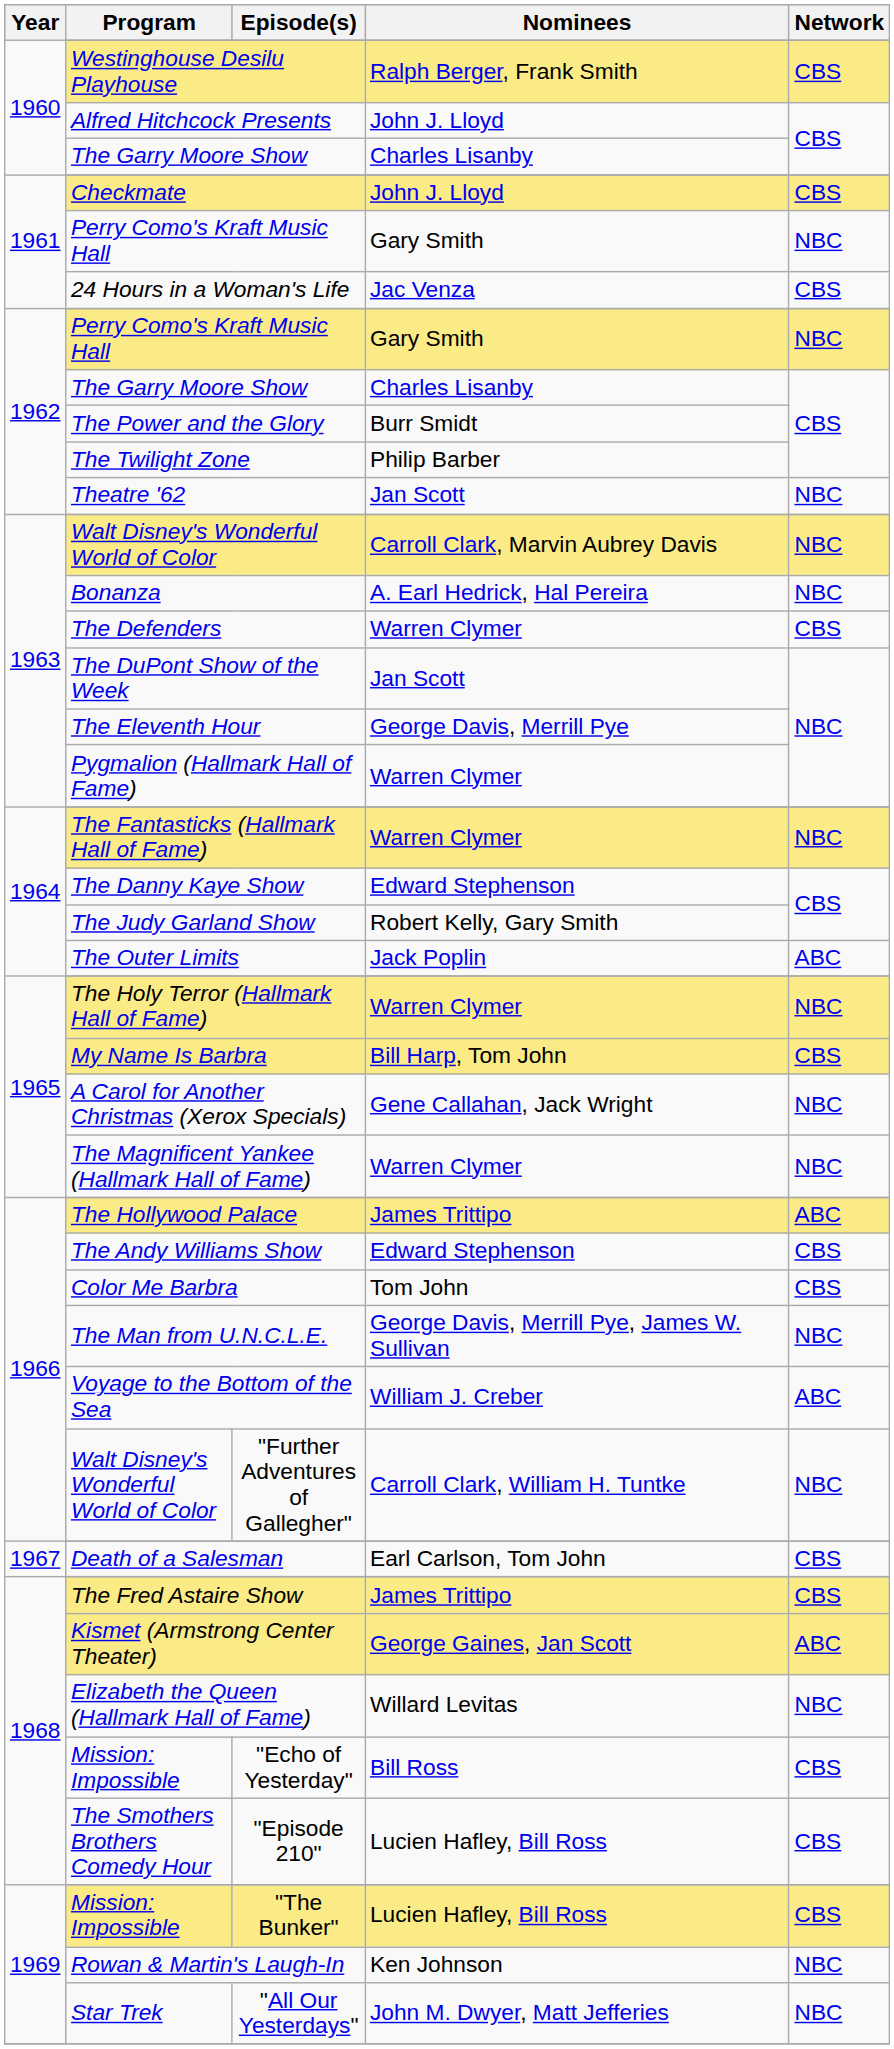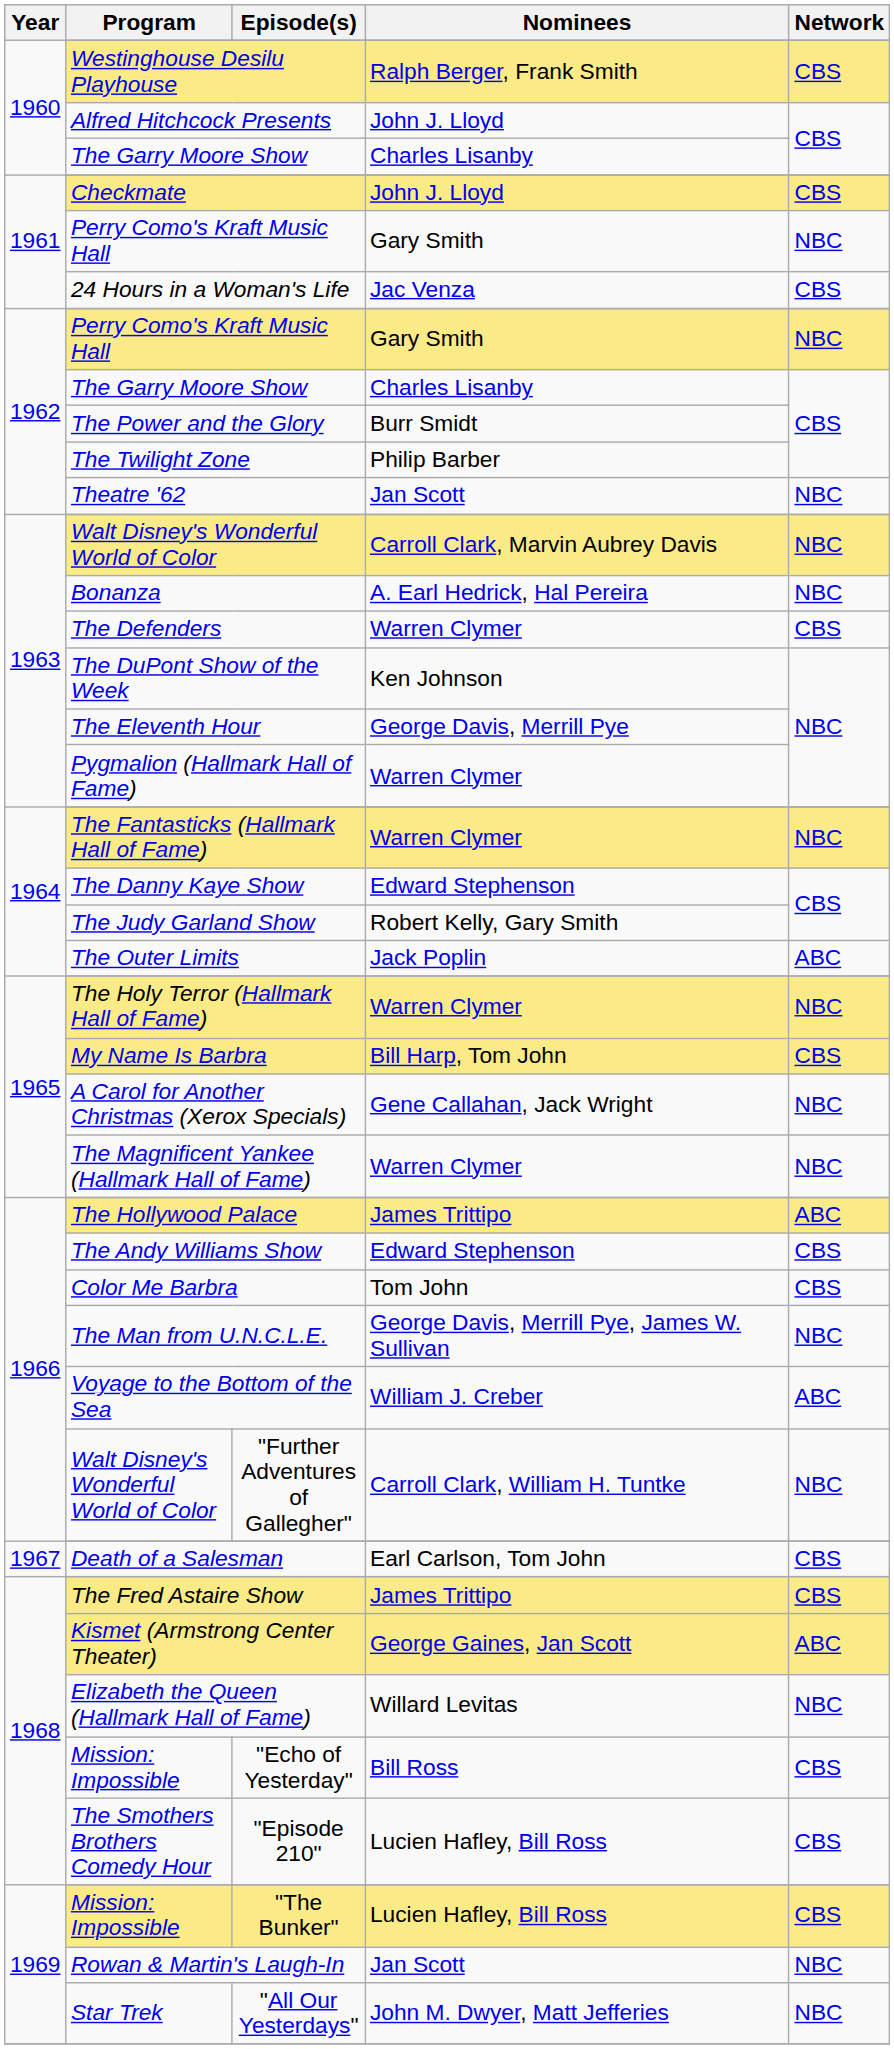 <table class="wikitable" style="width:100%">
 <tr bgcolor="#bebebe">
 <th width="5%">Year</th>
 <th width="20%">Program</th>
 <th width="15%">Episode(s)</th>
 <th width="55%">Nominees</th>
 <th width="5%">Network</th>
 </tr>
 <tr>
 <td rowspan=4 style="text-align:center"><a href='#'>1960</a><br></td>
 </tr>
 <tr style="background:#FAEB86">
 <td colspan=2><em><a href='#'>Westinghouse Desilu Playhouse</a></em></td>
 <td><a href='#'>Ralph Berger</a>, Frank Smith</td>
 <td><a href='#'>CBS</a></td>
 </tr>
 <tr>
 <td colspan=2><em><a href='#'>Alfred Hitchcock Presents</a></em></td>
 <td><a href='#'>John J. Lloyd</a></td>
 <td rowspan=2><a href='#'>CBS</a></td>
 </tr>
 <tr>
 <td colspan=2><em><a href='#'>The Garry Moore Show</a></em></td>
 <td><a href='#'>Charles Lisanby</a></td>
 </tr>
 <tr>
 <td rowspan=4 style="text-align:center"><a href='#'>1961</a><br></td>
 </tr>
 <tr style="background:#FAEB86">
 <td colspan=2><em><a href='#'>Checkmate</a></em></td>
 <td><a href='#'>John J. Lloyd</a></td>
 <td><a href='#'>CBS</a></td>
 </tr>
 <tr>
 <td colspan=2><em><a href='#'>Perry Como's Kraft Music Hall</a></em></td>
 <td>Gary Smith</td>
 <td><a href='#'>NBC</a></td>
 </tr>
 <tr>
 <td colspan=2><em>24 Hours in a Woman's Life</em></td>
 <td><a href='#'>Jac Venza</a></td>
 <td><a href='#'>CBS</a></td>
 </tr>
 <tr>
 <td rowspan=6 style="text-align:center"><a href='#'>1962</a><br></td>
 </tr>
 <tr style="background:#FAEB86">
 <td colspan=2><em><a href='#'>Perry Como's Kraft Music Hall</a></em></td>
 <td>Gary Smith</td>
 <td><a href='#'>NBC</a></td>
 </tr>
 <tr>
 <td colspan=2><em><a href='#'>The Garry Moore Show</a></em></td>
 <td><a href='#'>Charles Lisanby</a></td>
 <td rowspan=3><a href='#'>CBS</a></td>
 </tr>
 <tr>
 <td colspan=2><em><a href='#'>The Power and the Glory</a></em></td>
 <td>Burr Smidt</td>
 </tr>
 <tr>
 <td colspan=2><em><a href='#'>The Twilight Zone</a></em></td>
 <td>Philip Barber</td>
 </tr>
 <tr>
 <td colspan=2><em><a href='#'>Theatre '62</a></em></td>
 <td><a href='#'>Jan Scott</a></td>
 <td><a href='#'>NBC</a></td>
 </tr>
 <tr>
 <td rowspan=7 style="text-align:center"><a href='#'>1963</a><br></td>
 </tr>
 <tr style="background:#FAEB86">
 <td colspan=2><em><a href='#'>Walt Disney's Wonderful World of Color</a></em></td>
 <td><a href='#'>Carroll Clark</a>, Marvin Aubrey Davis</td>
 <td><a href='#'>NBC</a></td>
 </tr>
 <tr>
 <td colspan=2><em><a href='#'>Bonanza</a></em></td>
 <td><a href='#'>A. Earl Hedrick</a>, <a href='#'>Hal Pereira</a></td>
 <td><a href='#'>NBC</a></td>
 </tr>
 <tr>
 <td colspan=2><em><a href='#'>The Defenders</a></em></td>
 <td><a href='#'>Warren Clymer</a></td>
 <td><a href='#'>CBS</a></td>
 </tr>
 <tr>
 <td colspan=2><em><a href='#'>The DuPont Show of the Week</a></em></td>
-<td><a href='#'>Jan Scott</a></td>
+<td>Ken Johnson</td>
 <td rowspan=3><a href='#'>NBC</a></td>
 </tr>
 <tr>
 <td colspan=2><em><a href='#'>The Eleventh Hour</a></em></td>
 <td><a href='#'>George Davis</a>, <a href='#'>Merrill Pye</a></td>
 </tr>
 <tr>
 <td colspan=2><em><a href='#'>Pygmalion</a> (<a href='#'>Hallmark Hall of Fame</a>)</em></td>
 <td><a href='#'>Warren Clymer</a></td>
 </tr>
 <tr>
 <td rowspan=5 style="text-align:center"><a href='#'>1964</a><br></td>
 </tr>
 <tr style="background:#FAEB86">
 <td colspan=2><em><a href='#'>The Fantasticks</a> (<a href='#'>Hallmark Hall of Fame</a>)</em></td>
 <td><a href='#'>Warren Clymer</a></td>
 <td><a href='#'>NBC</a></td>
 </tr>
 <tr>
 <td colspan=2><em><a href='#'>The Danny Kaye Show</a></em></td>
 <td><a href='#'>Edward Stephenson</a></td>
 <td rowspan=2><a href='#'>CBS</a></td>
 </tr>
 <tr>
 <td colspan=2><em><a href='#'>The Judy Garland Show</a></em></td>
 <td>Robert Kelly, Gary Smith</td>
 </tr>
 <tr>
 <td colspan=2><em><a href='#'>The Outer Limits</a></em></td>
 <td><a href='#'>Jack Poplin</a></td>
 <td><a href='#'>ABC</a></td>
 </tr>
 <tr>
 <td rowspan=5 style="text-align:center"><a href='#'>1965</a><br></td>
 </tr>
 <tr style="background:#FAEB86">
 <td colspan=2><em>The Holy Terror (<a href='#'>Hallmark Hall of Fame</a>)</em></td>
 <td><a href='#'>Warren Clymer</a></td>
 <td><a href='#'>NBC</a></td>
 </tr>
 <tr style="background:#FAEB86">
 <td colspan=2><em><a href='#'>My Name Is Barbra</a></em></td>
 <td><a href='#'>Bill Harp</a>, Tom John</td>
 <td><a href='#'>CBS</a></td>
 </tr>
 <tr>
 <td colspan=2><em><a href='#'>A Carol for Another Christmas</a> (Xerox Specials)</em></td>
 <td><a href='#'>Gene Callahan</a>, Jack Wright</td>
 <td><a href='#'>NBC</a></td>
 </tr>
 <tr>
 <td colspan=2><em><a href='#'>The Magnificent Yankee</a> (<a href='#'>Hallmark Hall of Fame</a>)</em></td>
 <td><a href='#'>Warren Clymer</a></td>
 <td><a href='#'>NBC</a></td>
 </tr>
 <tr>
 <td rowspan=7 style="text-align:center"><a href='#'>1966</a><br></td>
 </tr>
 <tr style="background:#FAEB86">
 <td colspan=2><em><a href='#'>The Hollywood Palace</a></em></td>
 <td><a href='#'>James Trittipo</a></td>
 <td><a href='#'>ABC</a></td>
 </tr>
 <tr>
 <td colspan=2><em><a href='#'>The Andy Williams Show</a></em></td>
 <td><a href='#'>Edward Stephenson</a></td>
 <td><a href='#'>CBS</a></td>
 </tr>
 <tr>
 <td colspan=2><em><a href='#'>Color Me Barbra</a></em></td>
 <td>Tom John</td>
 <td><a href='#'>CBS</a></td>
 </tr>
 <tr>
 <td colspan=2><em><a href='#'>The Man from U.N.C.L.E.</a></em></td>
 <td><a href='#'>George Davis</a>, <a href='#'>Merrill Pye</a>, <a href='#'>James W. Sullivan</a></td>
 <td><a href='#'>NBC</a></td>
 </tr>
 <tr>
 <td colspan=2><em><a href='#'>Voyage to the Bottom of the Sea</a></em></td>
 <td><a href='#'>William J. Creber</a></td>
 <td><a href='#'>ABC</a></td>
 </tr>
 <tr>
 <td><em><a href='#'>Walt Disney's Wonderful World of Color</a></em></td>
 <td align=center>"Further Adventures of Gallegher"</td>
 <td><a href='#'>Carroll Clark</a>, <a href='#'>William H. Tuntke</a></td>
 <td><a href='#'>NBC</a></td>
 </tr>
 <tr>
 <td rowspan=2 style="text-align:center"><a href='#'>1967</a></td>
 </tr>
 <tr>
 <td colspan=2><em><a href='#'>Death of a Salesman</a></em></td>
 <td>Earl Carlson, Tom John</td>
 <td><a href='#'>CBS</a></td>
 </tr>
 <tr>
 <td rowspan=6 style="text-align:center"><a href='#'>1968</a><br></td>
 </tr>
 <tr style="background:#FAEB86">
 <td colspan=2><em>The Fred Astaire Show</em></td>
 <td><a href='#'>James Trittipo</a></td>
 <td><a href='#'>CBS</a></td>
 </tr>
 <tr style="background:#FAEB86">
 <td colspan=2><em><a href='#'>Kismet</a> (Armstrong Center Theater)</em></td>
 <td><a href='#'>George Gaines</a>, <a href='#'>Jan Scott</a></td>
 <td><a href='#'>ABC</a></td>
 </tr>
 <tr>
 <td colspan=2><em><a href='#'>Elizabeth the Queen</a> (<a href='#'>Hallmark Hall of Fame</a>)</em></td>
 <td>Willard Levitas</td>
 <td><a href='#'>NBC</a></td>
 </tr>
 <tr>
 <td><em><a href='#'>Mission: Impossible</a></em></td>
 <td align=center>"Echo of Yesterday"</td>
 <td><a href='#'>Bill Ross</a></td>
 <td><a href='#'>CBS</a></td>
 </tr>
 <tr>
 <td><em><a href='#'>The Smothers Brothers Comedy Hour</a></em></td>
 <td align=center>"Episode 210"</td>
 <td>Lucien Hafley, <a href='#'>Bill Ross</a></td>
 <td><a href='#'>CBS</a></td>
 </tr>
 <tr>
 <td rowspan=4 style="text-align:center"><a href='#'>1969</a><br></td>
 </tr>
 <tr style="background:#FAEB86">
 <td><em><a href='#'>Mission: Impossible</a></em></td>
 <td align=center>"The Bunker"</td>
 <td>Lucien Hafley, <a href='#'>Bill Ross</a></td>
 <td><a href='#'>CBS</a></td>
 </tr>
 <tr>
 <td colspan=2><em><a href='#'>Rowan & Martin's Laugh-In</a></em></td>
-<td>Ken Johnson</td>
+<td><a href='#'>Jan Scott</a></td>
 <td><a href='#'>NBC</a></td>
 </tr>
 <tr>
 <td><em><a href='#'>Star Trek</a></em></td>
 <td align=center>"<a href='#'>All Our Yesterdays</a>"</td>
 <td><a href='#'>John M. Dwyer</a>, <a href='#'>Matt Jefferies</a></td>
 <td><a href='#'>NBC</a></td>
 </tr>
 <tr>
 </tr>
 </table>
